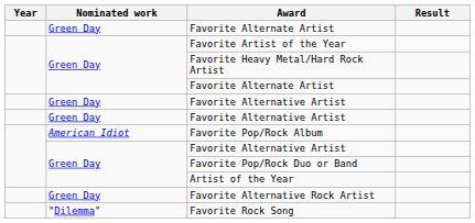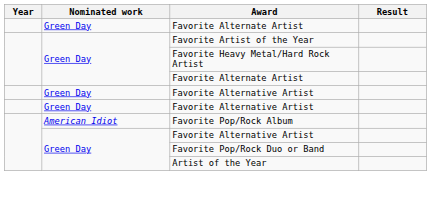 <table class="wikitable" style="table-layout: fixed;">
 <tr>
 <th width="50">Year</th>
 <th width="185">Nominated work</th>
 <th width="275">Award</th>
 <th width="95">Result</th>
 </tr>
 <tr>
 <td></td>
 <td><a href='#'>Green Day</a></td>
 <td>Favorite Alternate Artist</td>
 <td></td>
 </tr>
 <tr>
 <td rowspan="3"></td>
 <td rowspan="3"><a href='#'>Green Day</a></td>
 <td>Favorite Artist of the Year</td>
 <td></td>
 </tr>
 <tr>
 <td>Favorite Heavy Metal/Hard Rock Artist</td>
 <td></td>
 </tr>
 <tr>
 <td>Favorite Alternate Artist</td>
 <td></td>
 </tr>
 <tr>
 <td></td>
 <td><a href='#'>Green Day</a></td>
 <td>Favorite Alternative Artist</td>
 <td></td>
 </tr>
 <tr>
 <td></td>
 <td><a href='#'>Green Day</a></td>
 <td>Favorite Alternative Artist</td>
 <td></td>
 </tr>
 <tr>
 <td rowspan="4"></td>
 <td><em><a href='#'>American Idiot</a></em></td>
 <td>Favorite Pop/Rock Album</td>
 <td></td>
 </tr>
 <tr>
 <td rowspan="3"><a href='#'>Green Day</a></td>
 <td>Favorite Alternative Artist</td>
 <td></td>
 </tr>
 <tr>
 <td>Favorite Pop/Rock Duo or Band</td>
 <td></td>
 </tr>
 <tr>
 <td>Artist of the Year</td>
 <td></td>
 </tr>
-<tr>
-<td></td>
-<td><a href='#'>Green Day</a></td>
-<td>Favorite Alternative Rock Artist</td>
-<td></td>
-</tr>
-<tr>
-<td></td>
-<td>"<a href='#'>Dilemma</a>"</td>
-<td>Favorite Rock Song</td>
-<td></td>
-</tr>
 </table>
